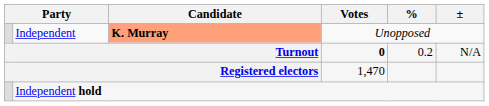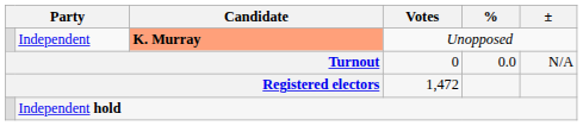 <table class=wikitable>
 <tr>
 <th scope="col" colspan="2" style="width: 130px">Party</th>
 <th scope="col" style="width: 17em">Candidate</th>
 <th scope="col" style="width: 5em">Votes</th>
 <th scope="col" style="width: 3.5em">%</th>
 <th scope="col" style="width: 3.5em">±</th>
 </tr>
 <tr>
 <td style="background:#DDDDDD;"></td>
 <td><a href='#'>Independent</a></td>
 <td style="background: lightsalmon;"><strong>K. Murray</strong></td>
 <td style="text-align: center; "colspan="3"><em>Unopposed</em></td>
 </tr>
 <tr style="background-color:#F6F6F6">
 <th colspan="3" style="text-align: right; margin-right: 0.5em"><a href='#'>Turnout</a></th>
-<td style="text-align: right; margin-right: 0.5em"><strong>0</strong></td>
-<td style="text-align: right; margin-right: 0.5em">0.2</td>
+<td style="text-align: right; margin-right: 0.5em">0</td>
+<td style="text-align: right; margin-right: 0.5em">0.0</td>
 <td style="text-align: right; margin-right: 0.5em">N/A</td>
 </tr>
 <tr style="background-color:#F6F6F6;">
 <th colspan="3" style="text-align:right;"><a href='#'>Registered electors</a></th>
-<td style="text-align:right; margin-right:0.5em">1,470</td>
+<td style="text-align:right; margin-right:0.5em">1,472</td>
 <td></td>
 <td></td>
 </tr>
 <tr style="background-color:#F6F6F6">
 <td style="background:#DDDDDD;"></td>
 <td colspan="5"><a href='#'>Independent</a> <strong>hold</strong></td>
 </tr>
 </table>
